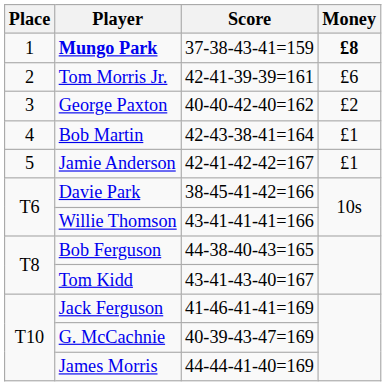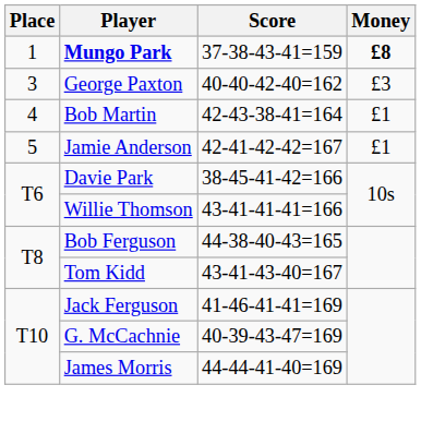 <table class=wikitable>
 <tr>
 <th>Place</th>
 <th>Player</th>
 <th>Score</th>
 <th>Money</th>
 </tr>
 <tr>
 <td align=center>1</td>
 <td> <strong><a href='#'>Mungo Park</a></strong></td>
 <td>37-38-43-41=159</td>
 <td align=center><strong>£8</strong></td>
 </tr>
 <tr>
-<td align=center>2</td>
-<td> <a href='#'>Tom Morris Jr.</a></td>
-<td>42-41-39-39=161</td>
-<td align=center>£6</td>
-</tr>
-<tr>
 <td align=center>3</td>
 <td> <a href='#'>George Paxton</a></td>
 <td>40-40-42-40=162</td>
-<td align=center>£2</td>
+<td align=center>£3</td>
 </tr>
 <tr>
 <td align=center>4</td>
 <td> <a href='#'>Bob Martin</a></td>
 <td>42-43-38-41=164</td>
 <td align=center>£1</td>
 </tr>
 <tr>
 <td align=center>5</td>
 <td> <a href='#'>Jamie Anderson</a></td>
 <td>42-41-42-42=167</td>
 <td align=center>£1</td>
 </tr>
 <tr>
 <td rowspan=2 align=center>T6</td>
 <td> <a href='#'>Davie Park</a></td>
 <td>38-45-41-42=166</td>
 <td rowspan=2 align=center>10s</td>
 </tr>
 <tr>
 <td> <a href='#'>Willie Thomson</a></td>
 <td>43-41-41-41=166</td>
 </tr>
 <tr>
 <td rowspan=2 align=center>T8</td>
 <td> <a href='#'>Bob Ferguson</a></td>
 <td>44-38-40-43=165</td>
 <td rowspan=2 align=center></td>
 </tr>
 <tr>
 <td> <a href='#'>Tom Kidd</a></td>
 <td>43-41-43-40=167</td>
 </tr>
 <tr>
 <td rowspan=3 align=center>T10</td>
 <td> <a href='#'>Jack Ferguson</a></td>
 <td>41-46-41-41=169</td>
 <td rowspan=3 align=center></td>
 </tr>
 <tr>
 <td> <a href='#'>G. McCachnie</a></td>
 <td>40-39-43-47=169</td>
 </tr>
 <tr>
 <td> <a href='#'>James Morris</a></td>
 <td>44-44-41-40=169</td>
 </tr>
 </table>
